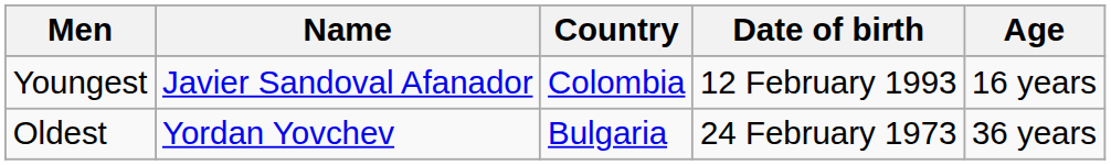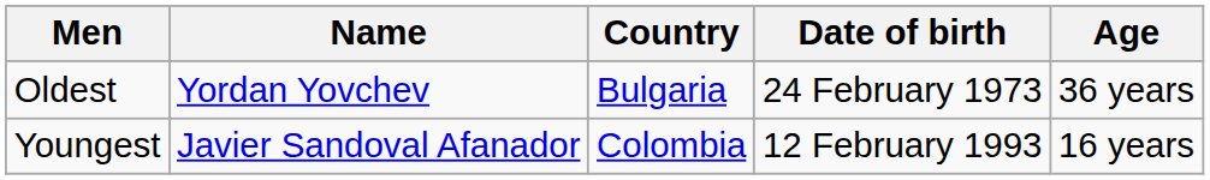 <table class="wikitable">
 <tr>
 <th>Men</th>
 <th>Name</th>
 <th>Country</th>
 <th>Date of birth</th>
 <th>Age</th>
 </tr>
 <tr>
+<td>Oldest</td>
+<td><a href='#'>Yordan Yovchev</a></td>
+<td><a href='#'>Bulgaria</a> </td>
+<td>24 February 1973</td>
+<td>36 years</td>
+</tr>
+<tr>
 <td>Youngest</td>
 <td><a href='#'>Javier Sandoval Afanador</a></td>
 <td><a href='#'>Colombia</a> </td>
 <td>12 February 1993</td>
 <td>16 years</td>
 </tr>
-<tr>
-<td>Oldest</td>
-<td><a href='#'>Yordan Yovchev</a></td>
-<td><a href='#'>Bulgaria</a> </td>
-<td>24 February 1973</td>
-<td>36 years</td>
-</tr>
 </table>
